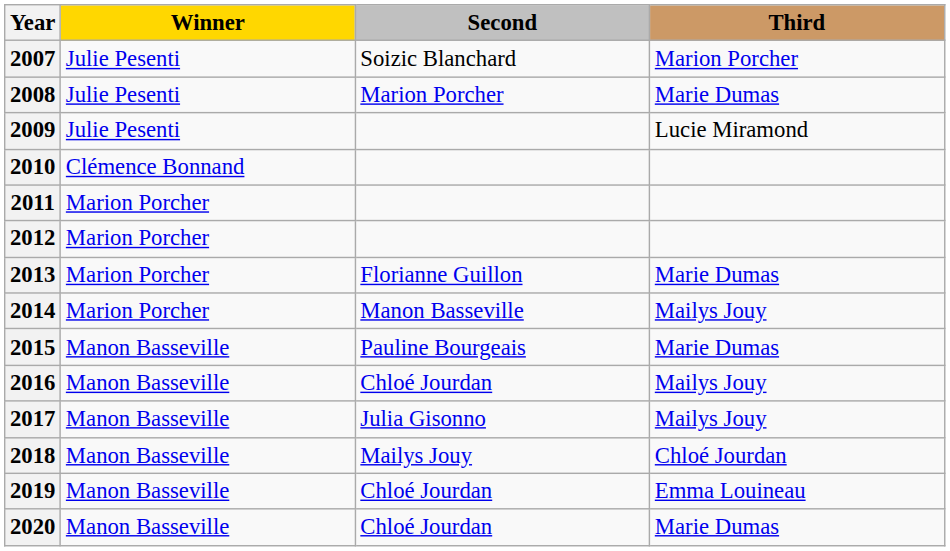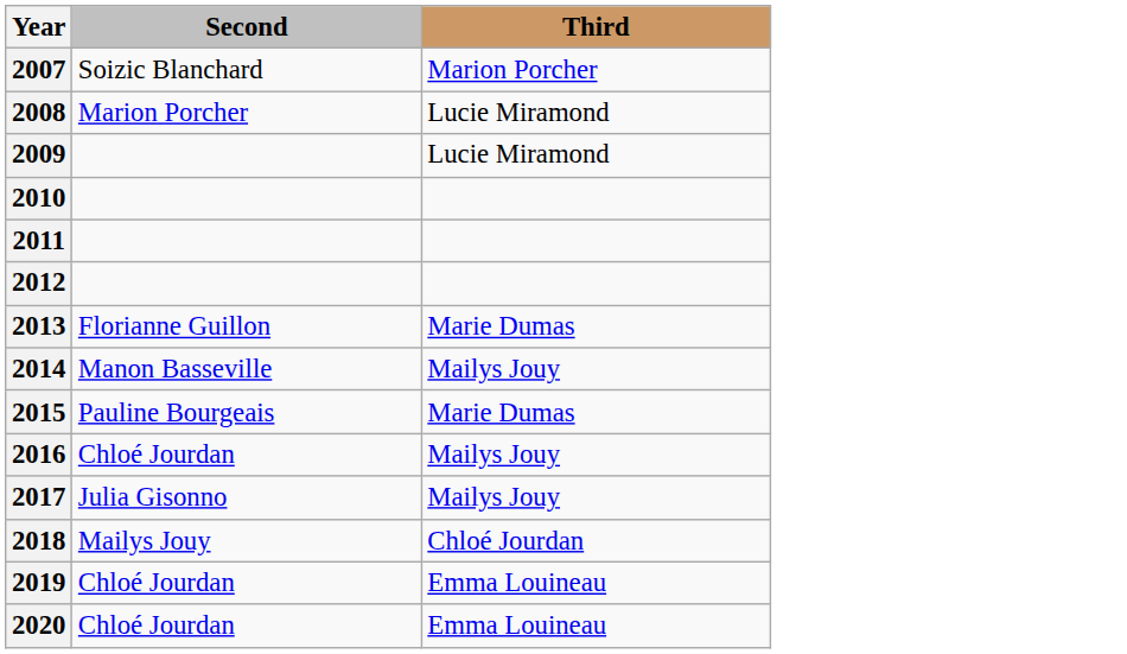 <table class="wikitable sortable">
 <tr>
 <th>Year</th>
-<th scope=col colspan=1 style="width:200px; background: gold;">Winner</th>
 <th scope=col colspan=1 style="width:200px; background: silver;">Second</th>
 <th scope=col colspan=1 style="width:200px; background: #cc9966;">Third</th>
 </tr>
 <tr>
 <th>2007</th>
-<td><a href='#'>Julie Pesenti</a></td>
 <td>Soizic Blanchard</td>
 <td><a href='#'>Marion Porcher</a></td>
 </tr>
 <tr>
 <th>2008</th>
-<td><a href='#'>Julie Pesenti</a></td>
 <td><a href='#'>Marion Porcher</a></td>
-<td><a href='#'>Marie Dumas</a></td>
+<td>Lucie Miramond</td>
 </tr>
 <tr>
 <th>2009</th>
-<td><a href='#'>Julie Pesenti</a></td>
 <td></td>
 <td>Lucie Miramond</td>
 </tr>
 <tr>
 <th>2010</th>
-<td><a href='#'>Clémence Bonnand</a></td>
 <td></td>
 <td></td>
 </tr>
 <tr>
 <th>2011</th>
-<td><a href='#'>Marion Porcher</a></td>
 <td></td>
 <td></td>
 </tr>
 <tr>
 <th>2012</th>
-<td><a href='#'>Marion Porcher</a></td>
 <td></td>
 <td></td>
 </tr>
 <tr>
 <th>2013</th>
-<td><a href='#'>Marion Porcher</a></td>
 <td><a href='#'>Florianne Guillon</a></td>
 <td><a href='#'>Marie Dumas</a></td>
 </tr>
 <tr>
 <th>2014</th>
-<td><a href='#'>Marion Porcher</a></td>
 <td><a href='#'>Manon Basseville</a></td>
 <td><a href='#'>Mailys Jouy</a></td>
 </tr>
 <tr>
 <th>2015</th>
-<td><a href='#'>Manon Basseville</a></td>
 <td><a href='#'>Pauline Bourgeais</a></td>
 <td><a href='#'>Marie Dumas</a></td>
 </tr>
 <tr>
 <th>2016</th>
-<td><a href='#'>Manon Basseville</a></td>
 <td><a href='#'>Chloé Jourdan</a></td>
 <td><a href='#'>Mailys Jouy</a></td>
 </tr>
 <tr>
 <th>2017</th>
-<td><a href='#'>Manon Basseville</a></td>
 <td><a href='#'>Julia Gisonno</a></td>
 <td><a href='#'>Mailys Jouy</a></td>
 </tr>
 <tr>
 <th>2018</th>
-<td><a href='#'>Manon Basseville</a></td>
 <td><a href='#'>Mailys Jouy</a></td>
 <td><a href='#'>Chloé Jourdan</a></td>
 </tr>
 <tr>
 <th>2019</th>
-<td><a href='#'>Manon Basseville</a></td>
 <td><a href='#'>Chloé Jourdan</a></td>
 <td><a href='#'>Emma Louineau</a></td>
 </tr>
 <tr>
 <th>2020</th>
-<td><a href='#'>Manon Basseville</a></td>
 <td><a href='#'>Chloé Jourdan</a></td>
-<td><a href='#'>Marie Dumas</a></td>
+<td><a href='#'>Emma Louineau</a></td>
 </tr>
 </table>
